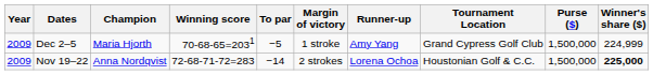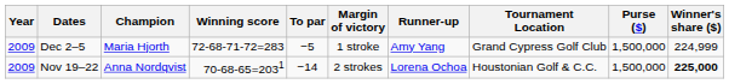 <table class="wikitable">
 <tr>
 <th>Year</th>
 <th>Dates</th>
 <th>Champion</th>
 <th>Winning score</th>
 <th>To par</th>
 <th>Margin<br> of victory</th>
 <th>Runner-up</th>
 <th>Tournament<br>Location</th>
 <th>Purse <br>(<a href='#'>$</a>)</th>
 <th>Winner's<br>share ($)</th>
 </tr>
 <tr>
 <td><a href='#'>2009</a></td>
 <td>Dec 2–5</td>
 <td> <a href='#'>Maria Hjorth</a></td>
-<td align=right>70-68-65=203<sup>1</sup></td>
+<td align=right>72-68-71-72=283</td>
 <td align=center>−5</td>
 <td align=center>1 stroke</td>
 <td> <a href='#'>Amy Yang</a></td>
 <td>Grand Cypress Golf Club</td>
 <td align=center>1,500,000</td>
 <td align=center>224,999</td>
 </tr>
 <tr>
 <td><a href='#'>2009</a></td>
 <td>Nov 19–22</td>
 <td> <a href='#'>Anna Nordqvist</a></td>
-<td align=right>72-68-71-72=283</td>
+<td align=right>70-68-65=203<sup>1</sup></td>
 <td align=center>−14</td>
 <td align=center>2 strokes</td>
 <td> <a href='#'>Lorena Ochoa</a></td>
 <td>Houstonian Golf & C.C.</td>
 <td align=center>1,500,000</td>
 <td align=center><strong>225,000</strong></td>
 </tr>
 </table>
